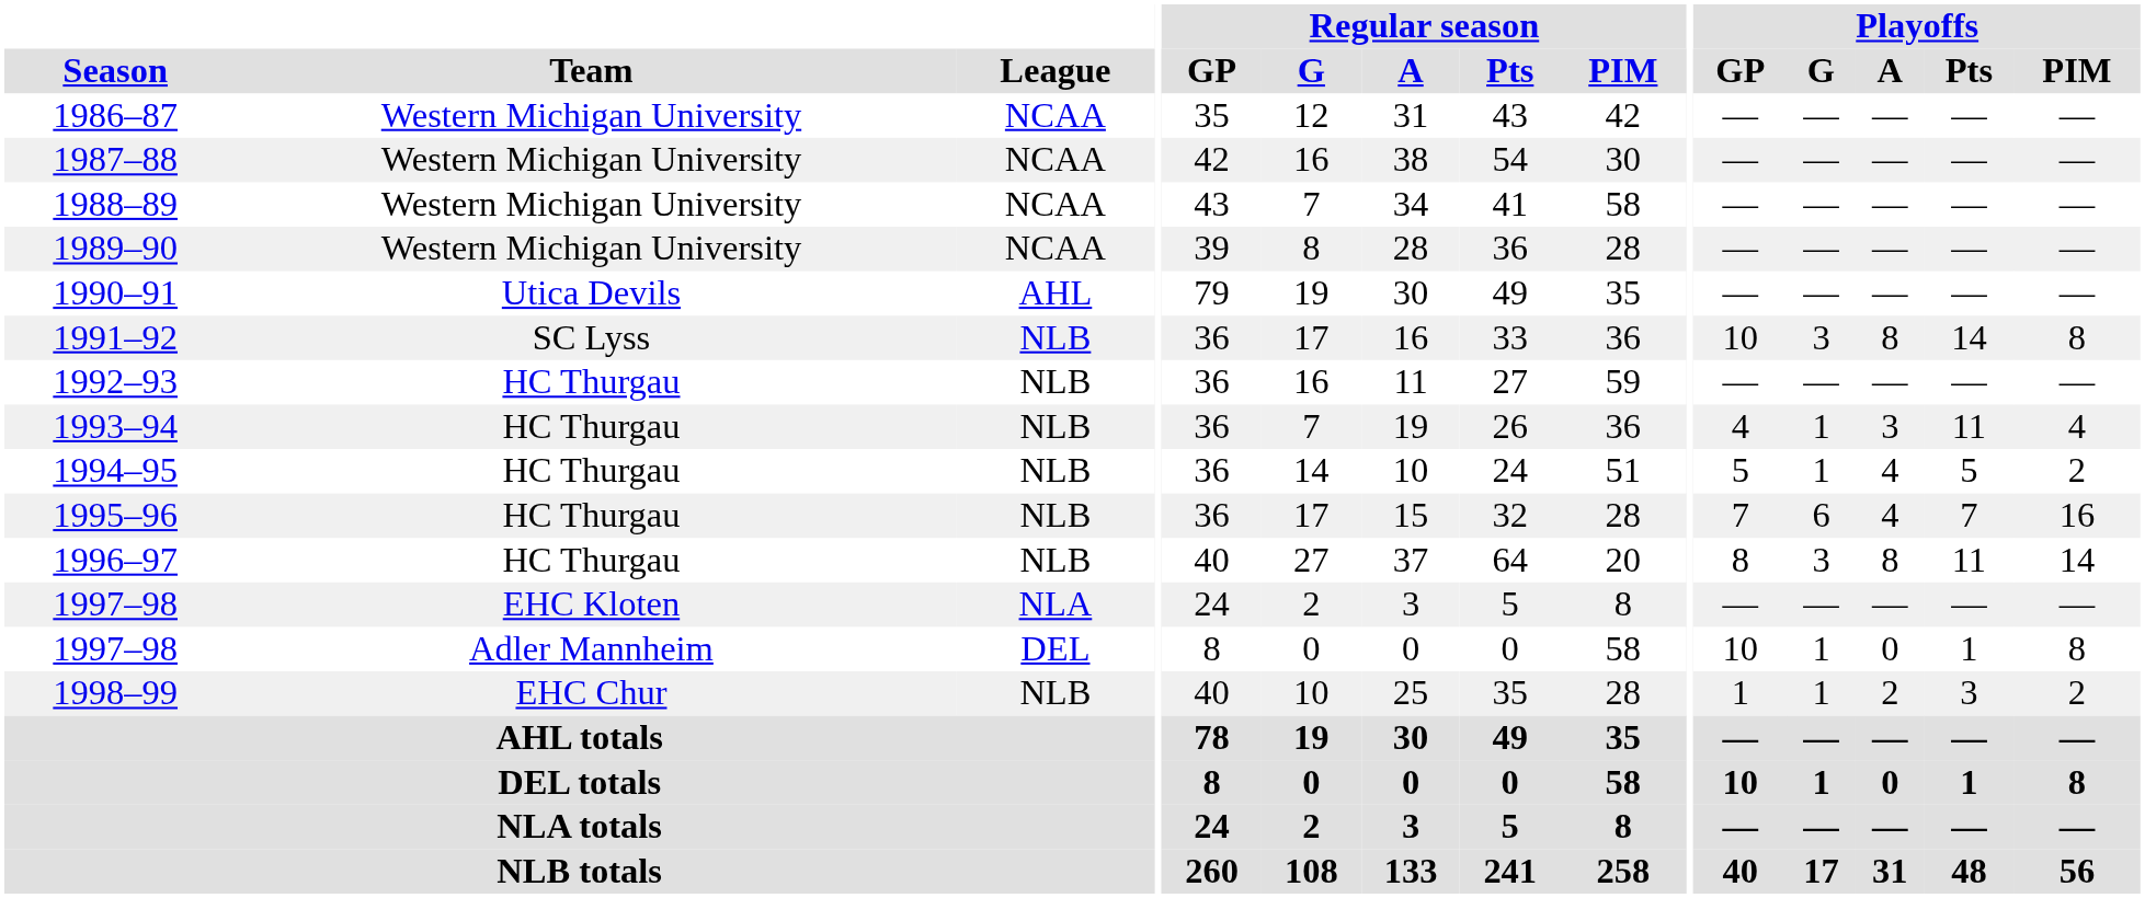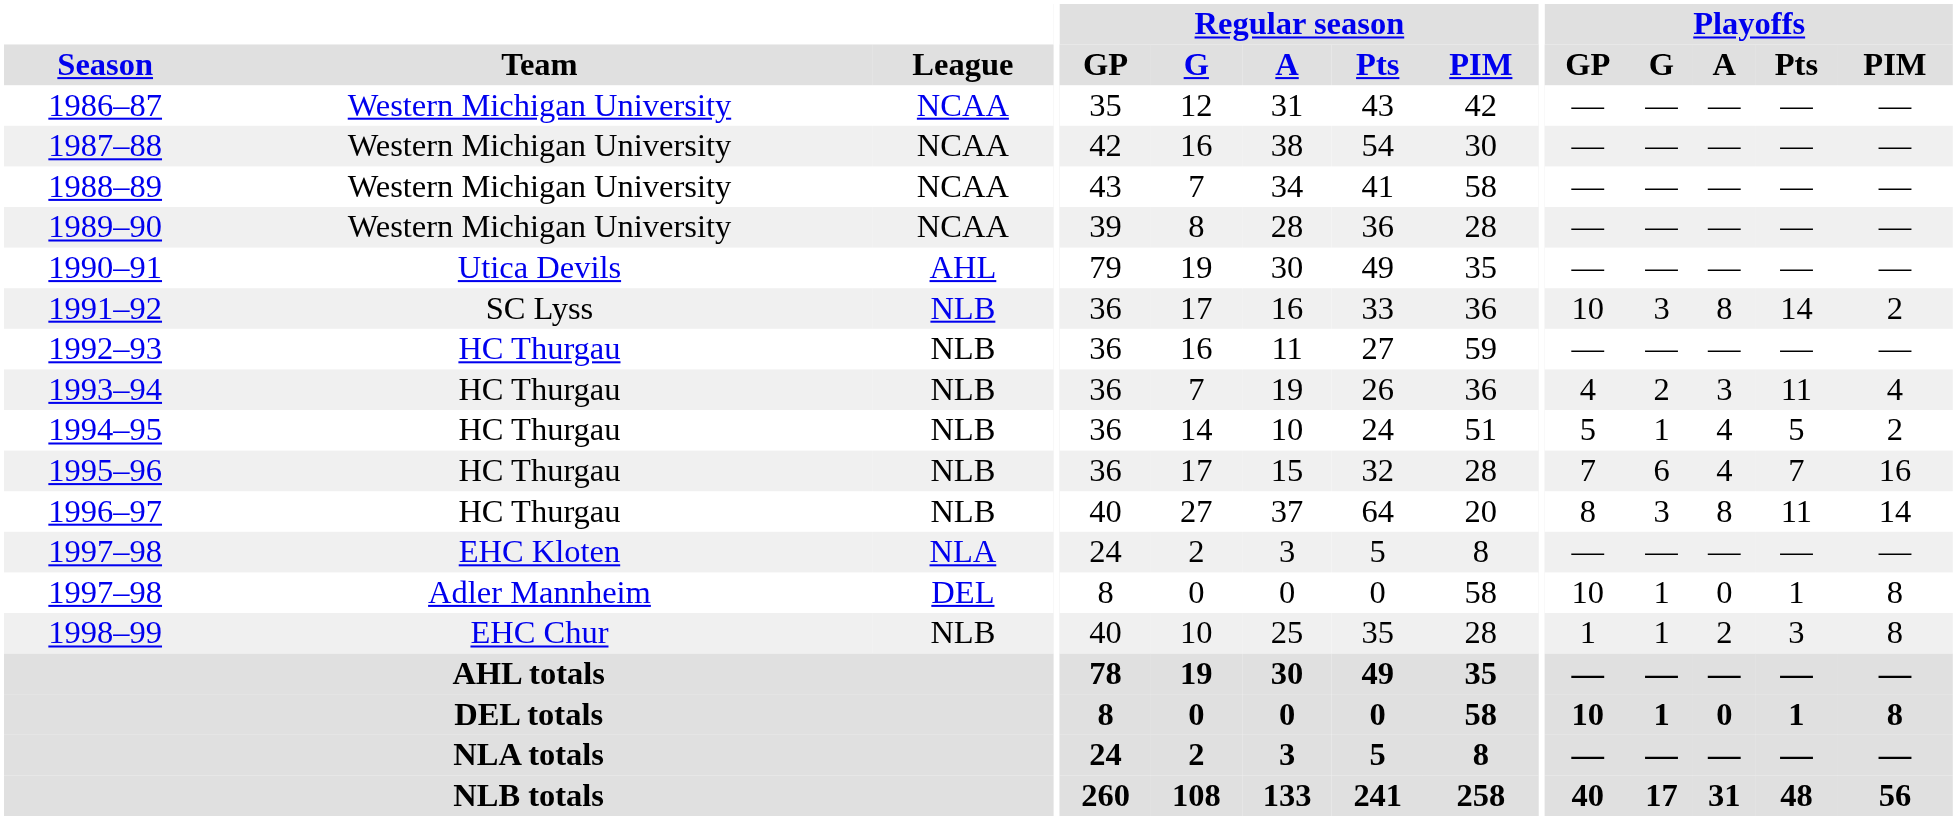 <table border="0" cellpadding="1" cellspacing="0" style="text-align:center; width:60em">
 <tr bgcolor="#e0e0e0">
 <th colspan="3" bgcolor="#ffffff"></th>
 <th rowspan="99" bgcolor="#ffffff"></th>
 <th colspan="5"><a href='#'>Regular season</a></th>
 <th rowspan="99" bgcolor="#ffffff"></th>
 <th colspan="5"><a href='#'>Playoffs</a></th>
 </tr>
 <tr bgcolor="#e0e0e0">
 <th><a href='#'>Season</a></th>
 <th>Team</th>
 <th>League</th>
 <th>GP</th>
 <th><a href='#'>G</a></th>
 <th><a href='#'>A</a></th>
 <th><a href='#'>Pts</a></th>
 <th><a href='#'>PIM</a></th>
 <th>GP</th>
 <th>G</th>
 <th>A</th>
 <th>Pts</th>
 <th>PIM</th>
 </tr>
 <tr>
 <td><a href='#'>1986–87</a></td>
 <td><a href='#'>Western Michigan University</a></td>
 <td><a href='#'>NCAA</a></td>
 <td>35</td>
 <td>12</td>
 <td>31</td>
 <td>43</td>
 <td>42</td>
 <td>—</td>
 <td>—</td>
 <td>—</td>
 <td>—</td>
 <td>—</td>
 </tr>
 <tr bgcolor="#f0f0f0">
 <td><a href='#'>1987–88</a></td>
 <td>Western Michigan University</td>
 <td>NCAA</td>
 <td>42</td>
 <td>16</td>
 <td>38</td>
 <td>54</td>
 <td>30</td>
 <td>—</td>
 <td>—</td>
 <td>—</td>
 <td>—</td>
 <td>—</td>
 </tr>
 <tr>
 <td><a href='#'>1988–89</a></td>
 <td>Western Michigan University</td>
 <td>NCAA</td>
 <td>43</td>
 <td>7</td>
 <td>34</td>
 <td>41</td>
 <td>58</td>
 <td>—</td>
 <td>—</td>
 <td>—</td>
 <td>—</td>
 <td>—</td>
 </tr>
 <tr bgcolor="#f0f0f0">
 <td><a href='#'>1989–90</a></td>
 <td>Western Michigan University</td>
 <td>NCAA</td>
 <td>39</td>
 <td>8</td>
 <td>28</td>
 <td>36</td>
 <td>28</td>
 <td>—</td>
 <td>—</td>
 <td>—</td>
 <td>—</td>
 <td>—</td>
 </tr>
 <tr>
 <td><a href='#'>1990–91</a></td>
 <td><a href='#'>Utica Devils</a></td>
 <td><a href='#'>AHL</a></td>
 <td>79</td>
 <td>19</td>
 <td>30</td>
 <td>49</td>
 <td>35</td>
 <td>—</td>
 <td>—</td>
 <td>—</td>
 <td>—</td>
 <td>—</td>
 </tr>
 <tr bgcolor="#f0f0f0">
 <td><a href='#'>1991–92</a></td>
 <td>SC Lyss</td>
 <td><a href='#'>NLB</a></td>
 <td>36</td>
 <td>17</td>
 <td>16</td>
 <td>33</td>
 <td>36</td>
 <td>10</td>
 <td>3</td>
 <td>8</td>
 <td>14</td>
-<td>8</td>
+<td>2</td>
 </tr>
 <tr>
 <td><a href='#'>1992–93</a></td>
 <td><a href='#'>HC Thurgau</a></td>
 <td>NLB</td>
 <td>36</td>
 <td>16</td>
 <td>11</td>
 <td>27</td>
 <td>59</td>
 <td>—</td>
 <td>—</td>
 <td>—</td>
 <td>—</td>
 <td>—</td>
 </tr>
 <tr bgcolor="#f0f0f0">
 <td><a href='#'>1993–94</a></td>
 <td>HC Thurgau</td>
 <td>NLB</td>
 <td>36</td>
 <td>7</td>
 <td>19</td>
 <td>26</td>
 <td>36</td>
 <td>4</td>
-<td>1</td>
+<td>2</td>
 <td>3</td>
 <td>11</td>
 <td>4</td>
 </tr>
 <tr>
 <td><a href='#'>1994–95</a></td>
 <td>HC Thurgau</td>
 <td>NLB</td>
 <td>36</td>
 <td>14</td>
 <td>10</td>
 <td>24</td>
 <td>51</td>
 <td>5</td>
 <td>1</td>
 <td>4</td>
 <td>5</td>
 <td>2</td>
 </tr>
 <tr bgcolor="#f0f0f0">
 <td><a href='#'>1995–96</a></td>
 <td>HC Thurgau</td>
 <td>NLB</td>
 <td>36</td>
 <td>17</td>
 <td>15</td>
 <td>32</td>
 <td>28</td>
 <td>7</td>
 <td>6</td>
 <td>4</td>
 <td>7</td>
 <td>16</td>
 </tr>
 <tr>
 <td><a href='#'>1996–97</a></td>
 <td>HC Thurgau</td>
 <td>NLB</td>
 <td>40</td>
 <td>27</td>
 <td>37</td>
 <td>64</td>
 <td>20</td>
 <td>8</td>
 <td>3</td>
 <td>8</td>
 <td>11</td>
 <td>14</td>
 </tr>
 <tr bgcolor="#f0f0f0">
 <td><a href='#'>1997–98</a></td>
 <td><a href='#'>EHC Kloten</a></td>
 <td><a href='#'>NLA</a></td>
 <td>24</td>
 <td>2</td>
 <td>3</td>
 <td>5</td>
 <td>8</td>
 <td>—</td>
 <td>—</td>
 <td>—</td>
 <td>—</td>
 <td>—</td>
 </tr>
 <tr>
 <td><a href='#'>1997–98</a></td>
 <td><a href='#'>Adler Mannheim</a></td>
 <td><a href='#'>DEL</a></td>
 <td>8</td>
 <td>0</td>
 <td>0</td>
 <td>0</td>
 <td>58</td>
 <td>10</td>
 <td>1</td>
 <td>0</td>
 <td>1</td>
 <td>8</td>
 </tr>
 <tr bgcolor="#f0f0f0">
 <td><a href='#'>1998–99</a></td>
 <td><a href='#'>EHC Chur</a></td>
 <td>NLB</td>
 <td>40</td>
 <td>10</td>
 <td>25</td>
 <td>35</td>
 <td>28</td>
 <td>1</td>
 <td>1</td>
 <td>2</td>
 <td>3</td>
-<td>2</td>
+<td>8</td>
 </tr>
 <tr>
 </tr>
 <tr ALIGN="center" bgcolor="#e0e0e0">
 <th colspan="3">AHL totals</th>
 <th ALIGN="center">78</th>
 <th ALIGN="center">19</th>
 <th ALIGN="center">30</th>
 <th ALIGN="center">49</th>
 <th ALIGN="center">35</th>
 <th ALIGN="center">—</th>
 <th ALIGN="center">—</th>
 <th ALIGN="center">—</th>
 <th ALIGN="center">—</th>
 <th ALIGN="center">—</th>
 </tr>
 <tr>
 </tr>
 <tr ALIGN="center" bgcolor="#e0e0e0">
 <th colspan="3">DEL totals</th>
 <th ALIGN="center">8</th>
 <th ALIGN="center">0</th>
 <th ALIGN="center">0</th>
 <th ALIGN="center">0</th>
 <th ALIGN="center">58</th>
 <th ALIGN="center">10</th>
 <th ALIGN="center">1</th>
 <th ALIGN="center">0</th>
 <th ALIGN="center">1</th>
 <th ALIGN="center">8</th>
 </tr>
 <tr>
 </tr>
 <tr ALIGN="center" bgcolor="#e0e0e0">
 <th colspan="3">NLA totals</th>
 <th ALIGN="center">24</th>
 <th ALIGN="center">2</th>
 <th ALIGN="center">3</th>
 <th ALIGN="center">5</th>
 <th ALIGN="center">8</th>
 <th ALIGN="center">—</th>
 <th ALIGN="center">—</th>
 <th ALIGN="center">—</th>
 <th ALIGN="center">—</th>
 <th ALIGN="center">—</th>
 </tr>
 <tr>
 </tr>
 <tr ALIGN="center" bgcolor="#e0e0e0">
 <th colspan="3">NLB totals</th>
 <th ALIGN="center">260</th>
 <th ALIGN="center">108</th>
 <th ALIGN="center">133</th>
 <th ALIGN="center">241</th>
 <th ALIGN="center">258</th>
 <th ALIGN="center">40</th>
 <th ALIGN="center">17</th>
 <th ALIGN="center">31</th>
 <th ALIGN="center">48</th>
 <th ALIGN="center">56</th>
 </tr>
 </table>
